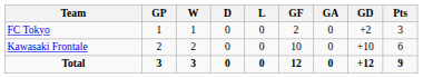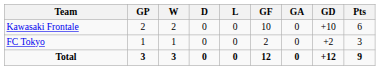 <table width=70% class="wikitable" style="text-align:center">
 <tr>
 <th width=20%>Team</th>
 <th width=5%>GP</th>
 <th width=5%>W</th>
 <th width=5%>D</th>
 <th width=5%>L</th>
 <th width=5%>GF</th>
 <th width=5%>GA</th>
 <th width=5%>GD</th>
 <th width=5%>Pts</th>
 </tr>
 <tr>
+<td align=left> <a href='#'>Kawasaki Frontale</a></td>
+<td>2</td>
+<td>2</td>
+<td>0</td>
+<td>0</td>
+<td>10</td>
+<td>0</td>
+<td>+10</td>
+<td>6</td>
+</tr>
+<tr>
 <td align=left> <a href='#'>FC Tokyo</a></td>
 <td>1</td>
 <td>1</td>
 <td>0</td>
 <td>0</td>
 <td>2</td>
 <td>0</td>
 <td>+2</td>
 <td>3</td>
-</tr>
-<tr>
-<td align=left> <a href='#'>Kawasaki Frontale</a></td>
-<td>2</td>
-<td>2</td>
-<td>0</td>
-<td>0</td>
-<td>10</td>
-<td>0</td>
-<td>+10</td>
-<td>6</td>
 </tr>
 <tr style="font-weight:bold">
 <td>Total</td>
 <td>3</td>
 <td>3</td>
 <td>0</td>
 <td>0</td>
 <td>12</td>
 <td>0</td>
 <td>+12</td>
 <td>9</td>
 </tr>
 </table>
